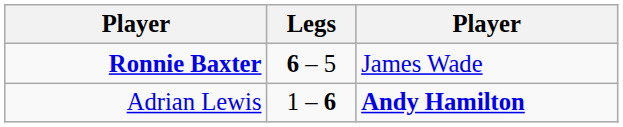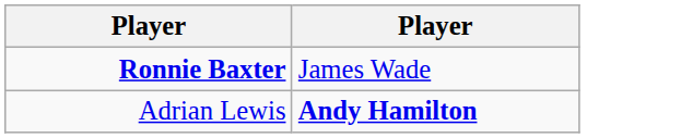 <table class=wikitable style="text-align:center">
 <tr>
 <th width=163>Player</th>
-<th width=50>Legs</th>
 <th width=163>Player</th>
 </tr>
 <tr align=left>
 <td align=right><strong><a href='#'>Ronnie Baxter</a></strong> </td>
-<td align=center><strong>6</strong> – 5</td>
 <td> <a href='#'>James Wade</a></td>
 </tr>
 <tr align=left>
 <td align=right><a href='#'>Adrian Lewis</a> </td>
-<td align=center>1 – <strong>6</strong></td>
 <td> <strong><a href='#'>Andy Hamilton</a></strong></td>
 </tr>
 </table>
